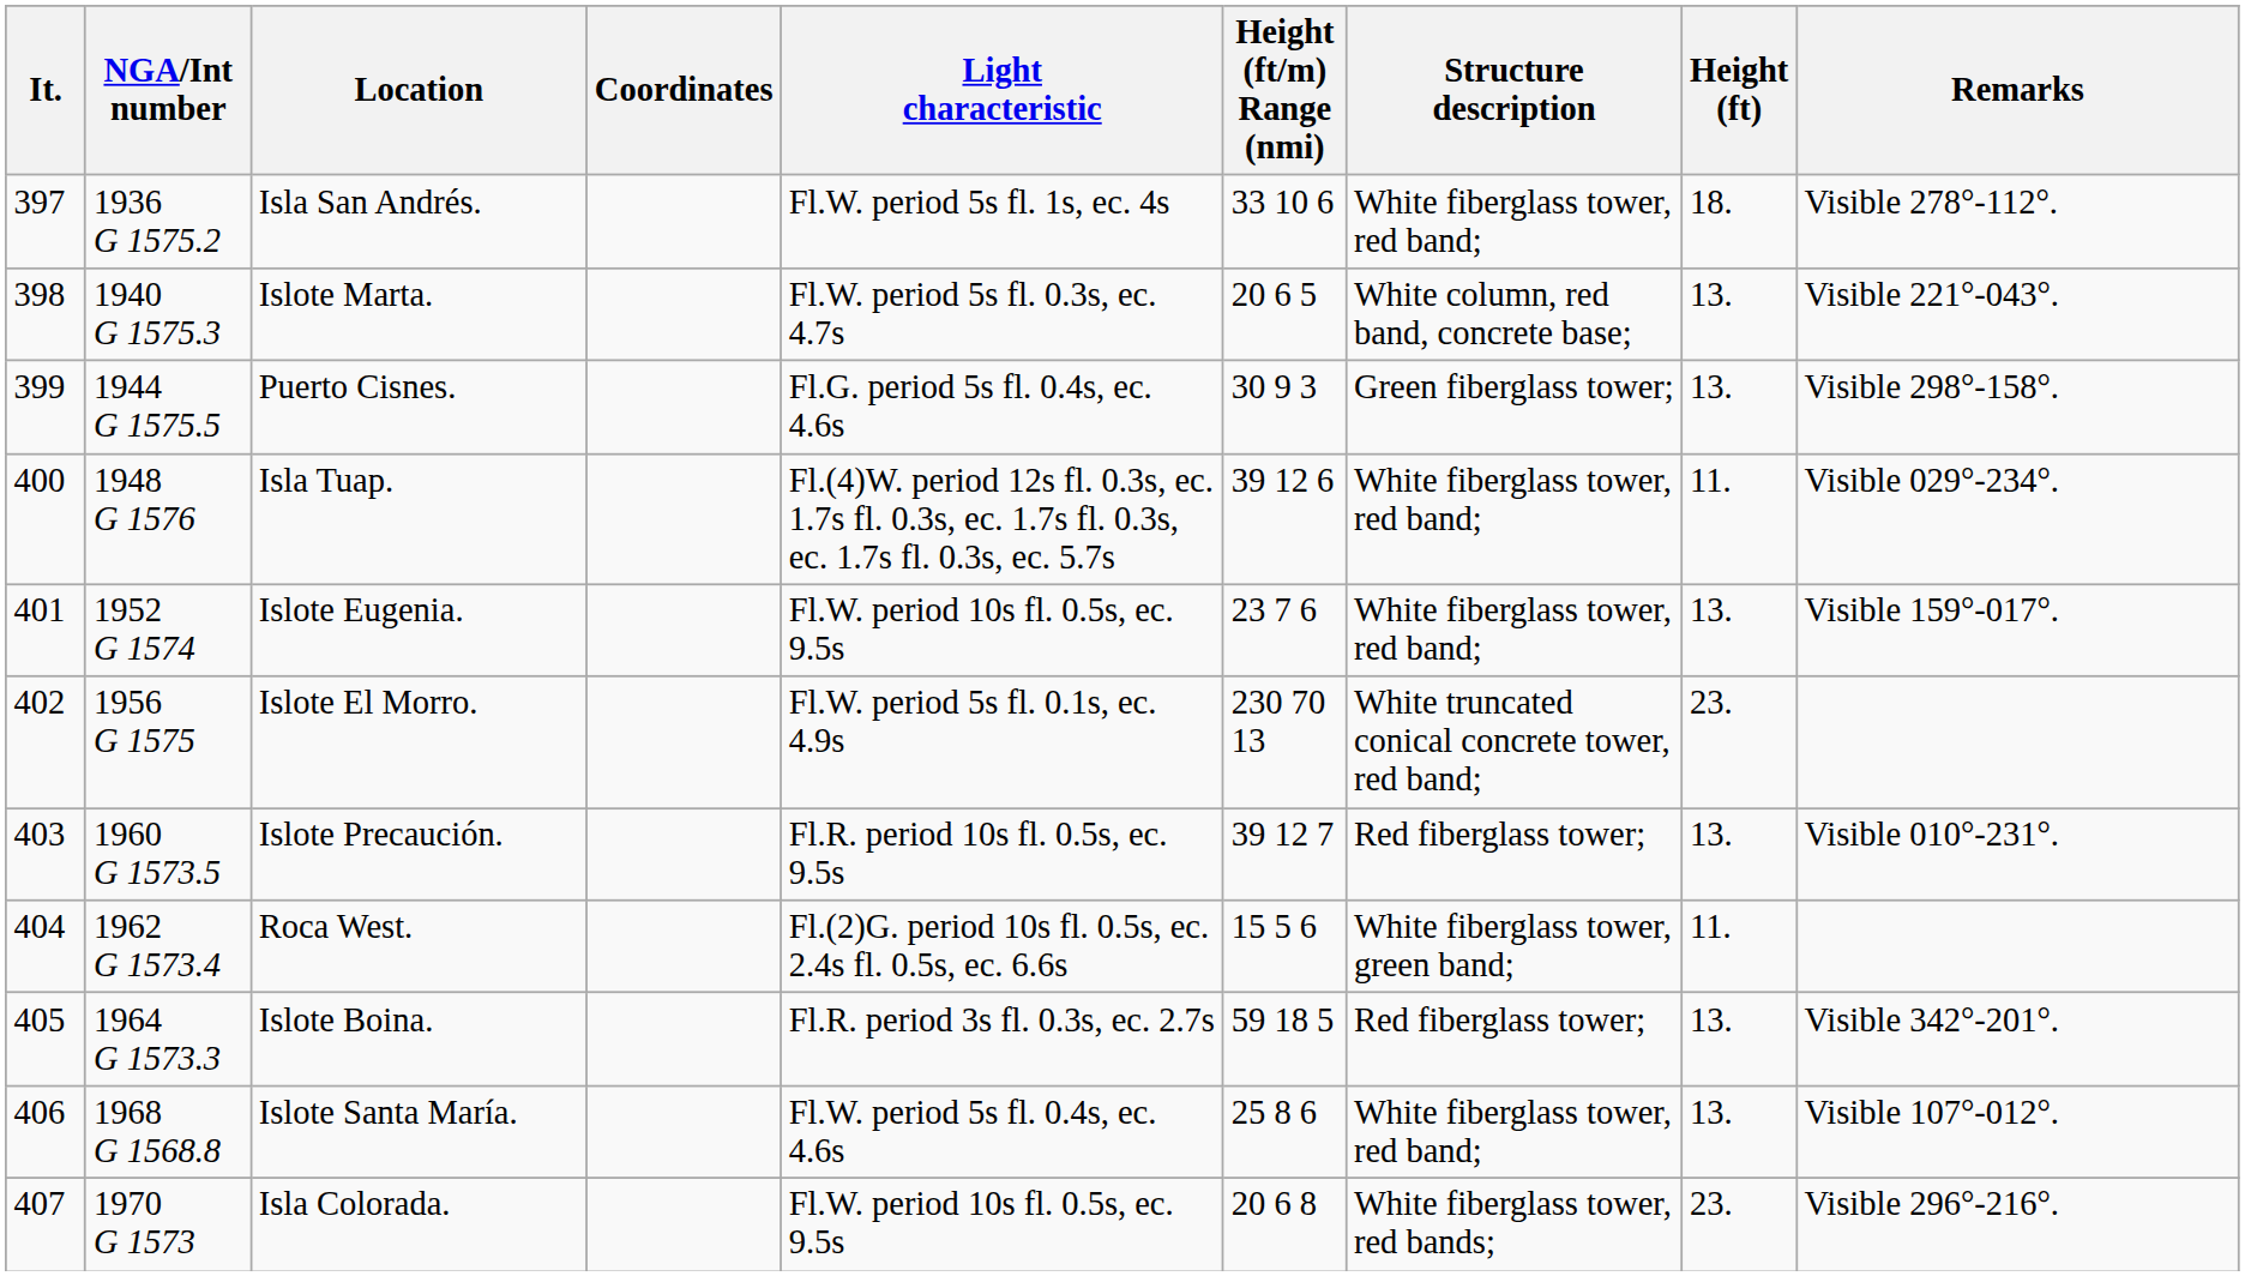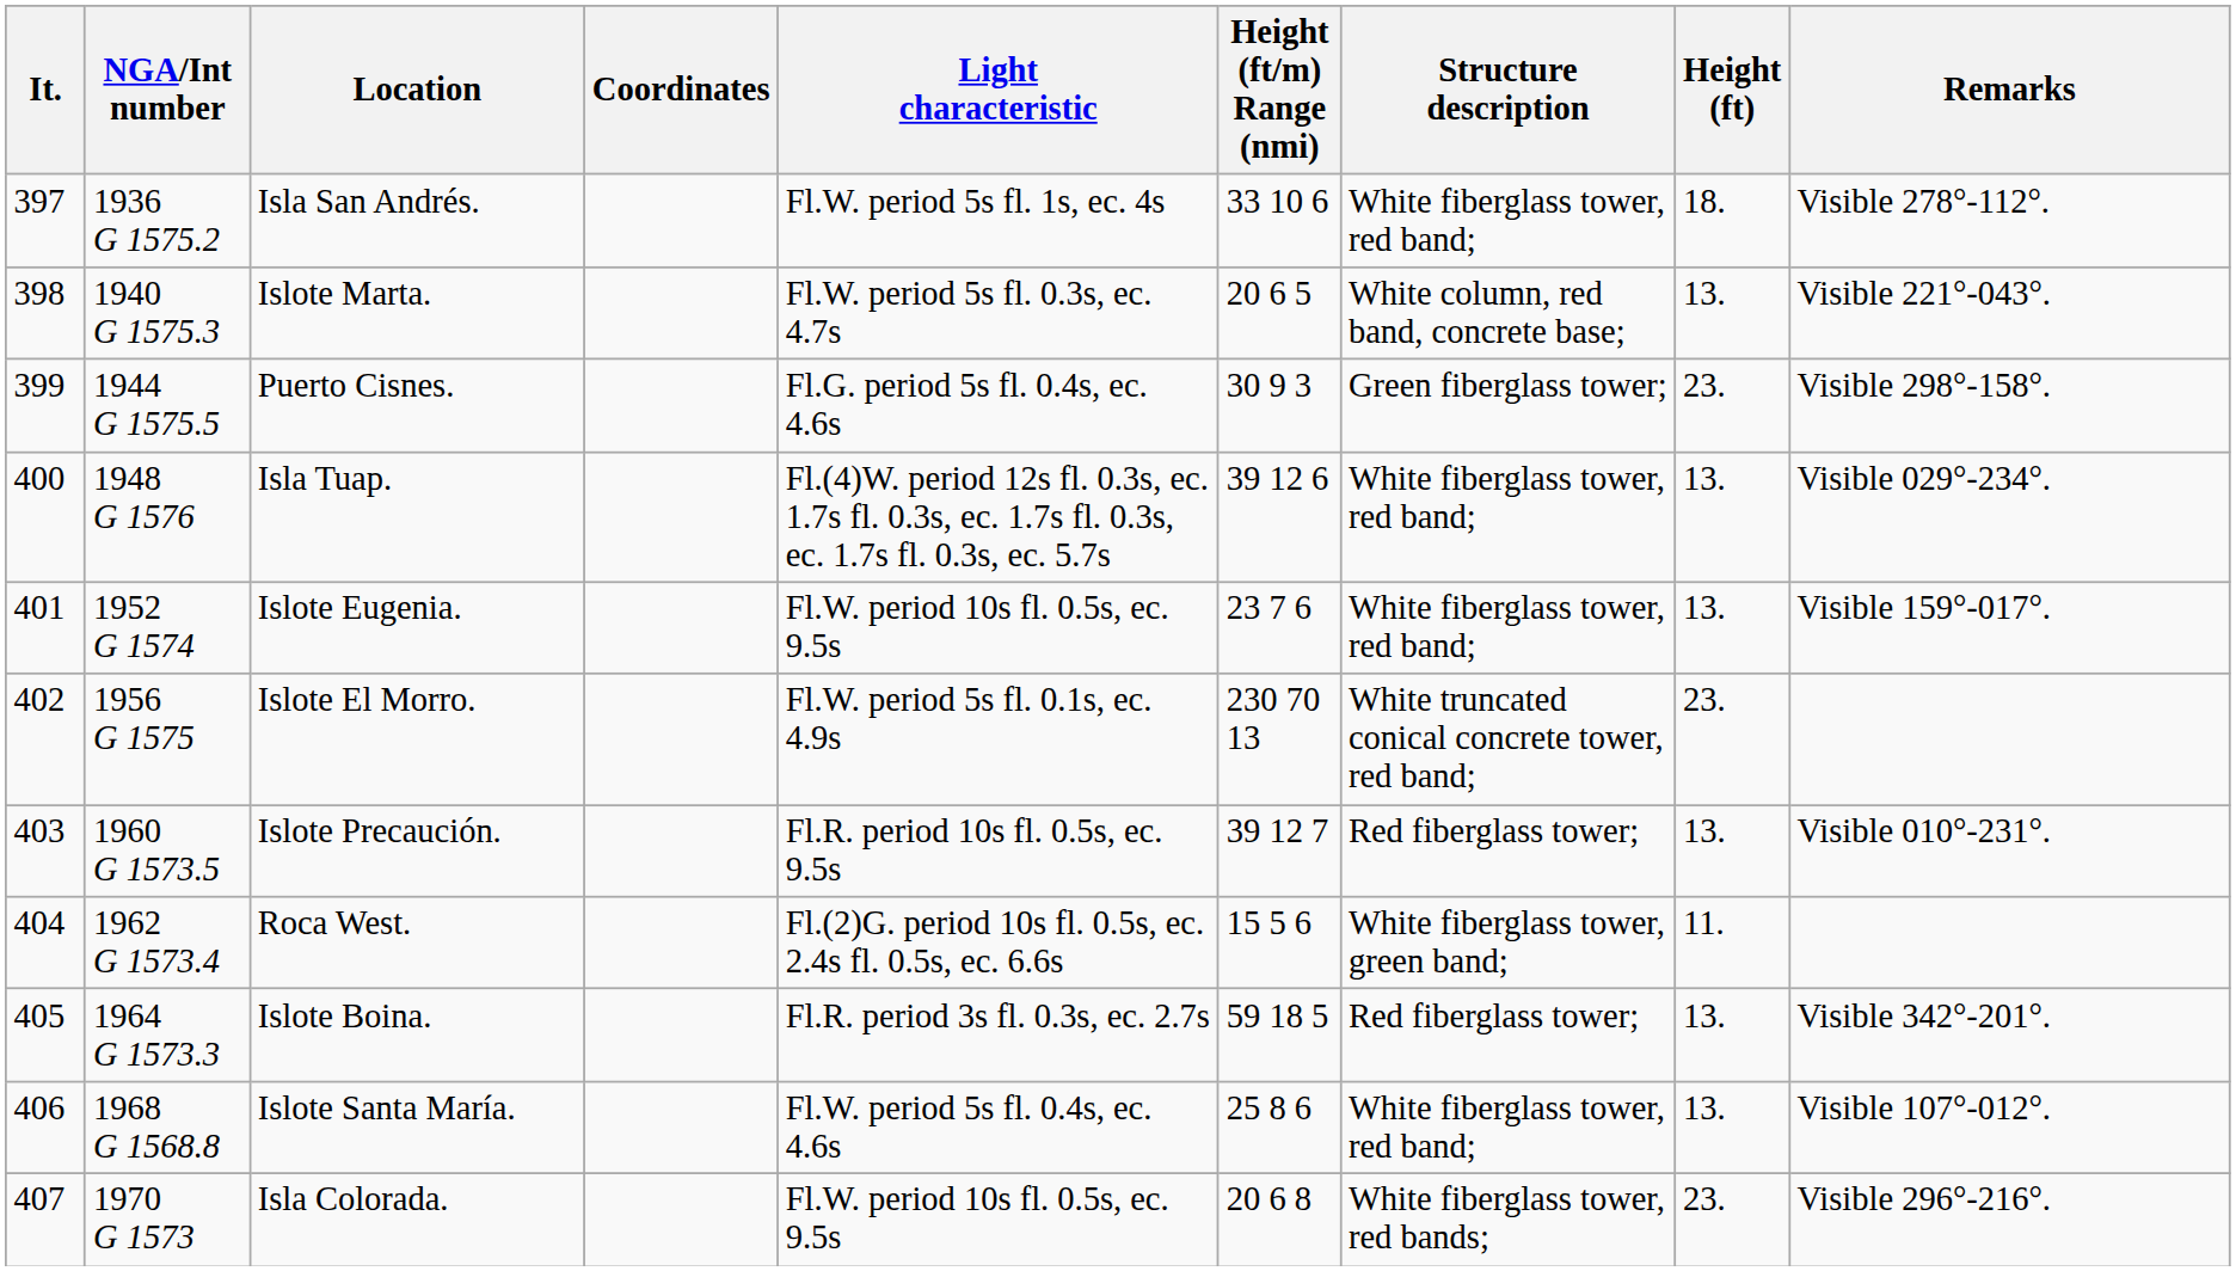 <table class="wikitable">
 <tr>
 <th width="30">It.</th>
 <th width="70"><a href='#'>NGA</a>/Int<br>number</th>
 <th width="150">Location</th>
 <th width="80">Coordinates</th>
 <th width="200"><a href='#'>Light<br>characteristic</a></th>
 <th width="50">Height (ft/m)<br>Range (nmi)</th>
 <th width="150">Structure<br>description</th>
 <th width="30">Height (ft)</th>
 <th width="200">Remarks</th>
 </tr>
 <tr valign="top">
 <td>397</td>
 <td>1936<br><em>G 1575.2</em></td>
 <td>Isla San Andrés.</td>
 <td></td>
 <td>Fl.W. period 5s fl. 1s, ec. 4s</td>
 <td>33 10 6</td>
 <td>White fiberglass tower, red band;</td>
 <td>18.</td>
 <td>Visible 278°-112°.</td>
 </tr>
 <tr valign="top">
 <td>398</td>
 <td>1940<br><em>G 1575.3</em></td>
 <td>Islote Marta.</td>
 <td></td>
 <td>Fl.W. period 5s fl. 0.3s, ec. 4.7s</td>
 <td>20 6 5</td>
 <td>White column, red band,  concrete base;</td>
 <td>13.</td>
 <td>Visible 221°-043°.</td>
 </tr>
 <tr valign="top">
 <td>399</td>
 <td>1944<br><em>G 1575.5</em></td>
 <td>Puerto Cisnes.</td>
 <td></td>
 <td>Fl.G. period 5s fl. 0.4s, ec. 4.6s</td>
 <td>30 9 3</td>
 <td>Green fiberglass tower;</td>
-<td>13.</td>
+<td>23.</td>
 <td>Visible 298°-158°.</td>
 </tr>
 <tr valign="top">
 <td>400</td>
 <td>1948<br><em>G 1576</em></td>
 <td>Isla Tuap.</td>
 <td></td>
 <td>Fl.(4)W. period 12s fl. 0.3s, ec. 1.7s fl. 0.3s, ec. 1.7s fl. 0.3s, ec. 1.7s fl. 0.3s, ec. 5.7s</td>
 <td>39 12 6</td>
 <td>White fiberglass tower, red band;</td>
-<td>11.</td>
+<td>13.</td>
 <td>Visible 029°-234°.</td>
 </tr>
 <tr valign="top">
 <td>401</td>
 <td>1952<br><em>G 1574</em></td>
 <td>Islote Eugenia.</td>
 <td></td>
 <td>Fl.W. period 10s fl. 0.5s, ec. 9.5s</td>
 <td>23 7 6</td>
 <td>White fiberglass tower, red band;</td>
 <td>13.</td>
 <td>Visible 159°-017°.</td>
 </tr>
 <tr valign="top">
 <td>402</td>
 <td>1956<br><em>G 1575</em></td>
 <td>Islote El Morro.</td>
 <td></td>
 <td>Fl.W. period 5s fl. 0.1s, ec. 4.9s</td>
 <td>230 70 13</td>
 <td>White truncated conical concrete  tower, red band;</td>
 <td>23.</td>
 <td></td>
 </tr>
 <tr valign="top">
 <td>403</td>
 <td>1960<br><em>G 1573.5</em></td>
 <td>Islote Precaución.</td>
 <td></td>
 <td>Fl.R. period 10s fl. 0.5s, ec. 9.5s</td>
 <td>39 12 7</td>
 <td>Red fiberglass tower;</td>
 <td>13.</td>
 <td>Visible 010°-231°.</td>
 </tr>
 <tr valign="top">
 <td>404</td>
 <td>1962<br><em>G 1573.4</em></td>
 <td>Roca West.</td>
 <td></td>
 <td>Fl.(2)G. period 10s fl. 0.5s, ec. 2.4s fl. 0.5s, ec. 6.6s</td>
 <td>15 5 6</td>
 <td>White fiberglass tower, green  band;</td>
 <td>11.</td>
 <td></td>
 </tr>
 <tr valign="top">
 <td>405</td>
 <td>1964<br><em>G 1573.3</em></td>
 <td>Islote Boina.</td>
 <td></td>
 <td>Fl.R. period 3s fl. 0.3s, ec. 2.7s</td>
 <td>59 18 5</td>
 <td>Red fiberglass tower;</td>
 <td>13.</td>
 <td>Visible 342°-201°.</td>
 </tr>
 <tr valign="top">
 <td>406</td>
 <td>1968<br><em>G 1568.8</em></td>
 <td>Islote Santa María.</td>
 <td></td>
 <td>Fl.W. period 5s fl. 0.4s, ec. 4.6s</td>
 <td>25 8 6</td>
 <td>White fiberglass tower, red band;</td>
 <td>13.</td>
 <td>Visible 107°-012°.</td>
 </tr>
 <tr valign="top">
 <td>407</td>
 <td>1970<br><em>G 1573</em></td>
 <td>Isla Colorada.</td>
 <td></td>
 <td>Fl.W. period 10s fl. 0.5s, ec. 9.5s</td>
 <td>20 6 8</td>
 <td>White fiberglass tower, red  bands;</td>
 <td>23.</td>
 <td>Visible 296°-216°.</td>
 </tr>
 </table>
